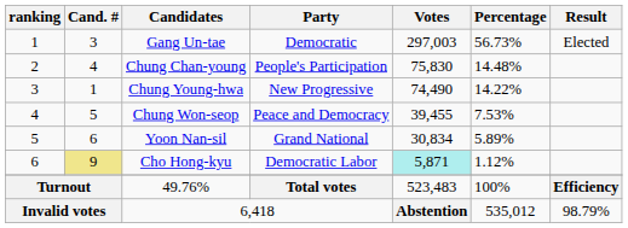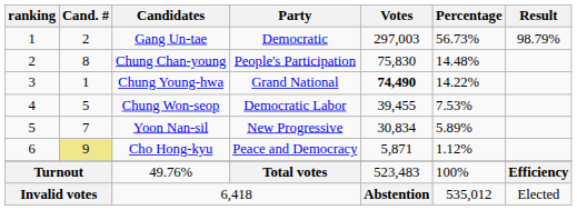 <table class="wikitable sortable" style="text-align:center;">
 <tr>
 <th>ranking</th>
 <th>Cand. #</th>
 <th>Candidates</th>
 <th>Party</th>
 <th>Votes</th>
 <th>Percentage</th>
 <th>Result</th>
 </tr>
 <tr>
 <td>1</td>
-<td>3</td>
+<td>2</td>
 <td><a href='#'>Gang Un-tae</a></td>
 <td><a href='#'>Democratic</a></td>
 <td>297,003</td>
 <td align=left>56.73%</td>
-<td>Elected</td>
+<td>98.79%</td>
 </tr>
 <tr>
 <td>2</td>
-<td>4</td>
+<td>8</td>
 <td><a href='#'>Chung Chan-young</a></td>
 <td><a href='#'>People's Participation</a></td>
 <td>75,830</td>
 <td align=left>14.48%</td>
 <td></td>
 </tr>
 <tr>
 <td>3</td>
 <td>1</td>
 <td><a href='#'>Chung Young-hwa</a></td>
-<td><a href='#'>New Progressive</a></td>
-<td>74,490</td>
+<td><a href='#'>Grand National</a></td>
+<td><strong>74,490</strong></td>
 <td align=left>14.22%</td>
 <td></td>
 </tr>
 <tr>
 <td>4</td>
 <td>5</td>
 <td><a href='#'>Chung Won-seop</a></td>
-<td><a href='#'>Peace and Democracy</a></td>
+<td><a href='#'>Democratic Labor</a></td>
 <td>39,455</td>
 <td align=left>7.53%</td>
 <td></td>
 </tr>
 <tr>
 <td>5</td>
-<td>6</td>
+<td>7</td>
 <td><a href='#'>Yoon Nan-sil</a></td>
-<td><a href='#'>Grand National</a></td>
+<td><a href='#'>New Progressive</a></td>
 <td>30,834</td>
 <td align=left>5.89%</td>
 <td></td>
 </tr>
 <tr>
 <td>6</td>
 <td style="background: khaki;">9</td>
 <td><a href='#'>Cho Hong-kyu</a></td>
-<td><a href='#'>Democratic Labor</a></td>
-<td style="background: paleturquoise;">5,871</td>
+<td><a href='#'>Peace and Democracy</a></td>
+<td>5,871</td>
 <td align=left>1.12%</td>
 <td></td>
 </tr>
 <tr>
 </tr>
 <tr class="sortbottom">
 <th colspan=2>Turnout</th>
 <td>49.76%</td>
 <th>Total votes</th>
 <td>523,483</td>
 <td align=left>100%</td>
 <th>Efficiency</th>
 </tr>
 <tr class="sortbottom">
 <th colspan=2>Invalid votes</th>
 <td colspan=2>6,418</td>
 <th>Abstention</th>
 <td>535,012</td>
-<td>98.79%</td>
+<td>Elected</td>
 </tr>
 </table>
